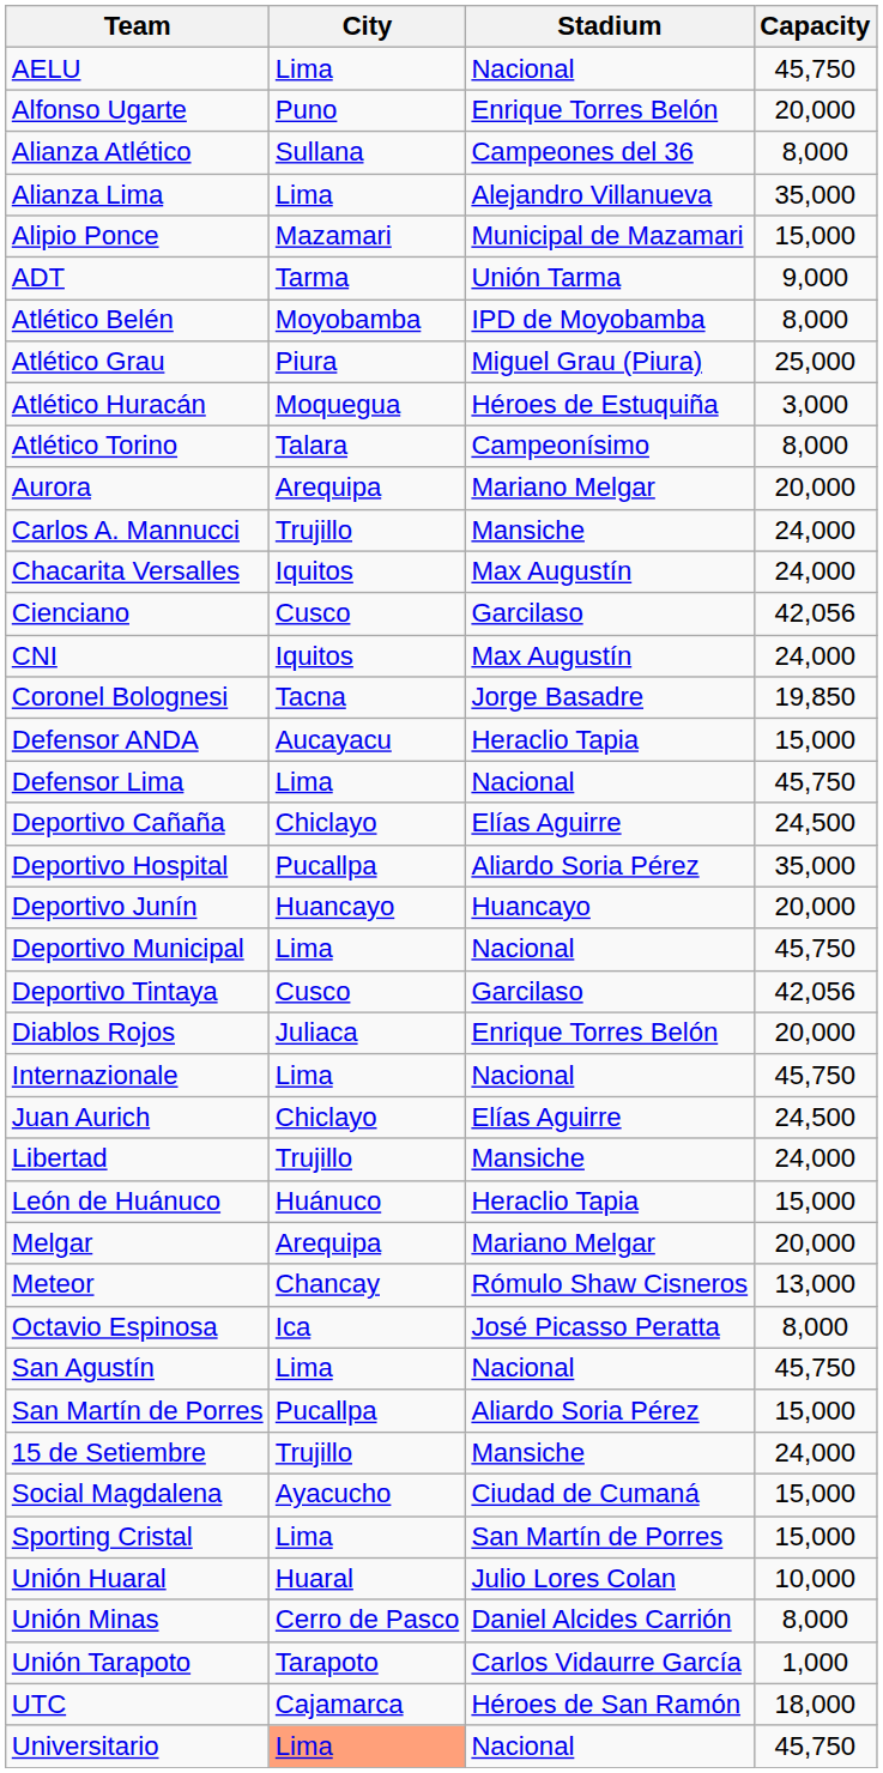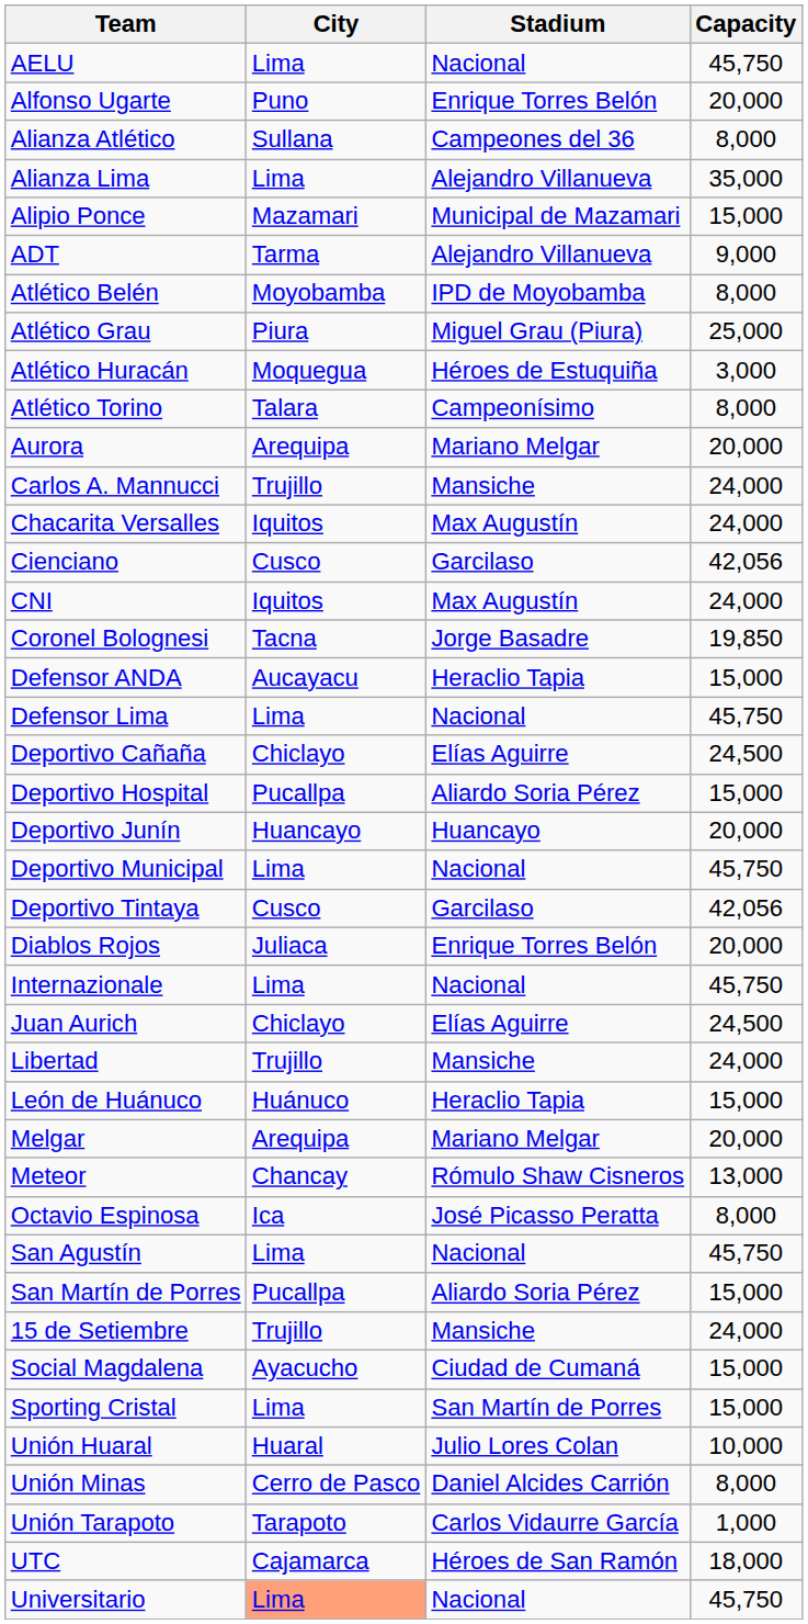 <table class="wikitable sortable">
 <tr>
 <th>Team</th>
 <th>City</th>
 <th>Stadium</th>
 <th>Capacity</th>
 </tr>
 <tr>
 <td><a href='#'>AELU</a></td>
 <td><a href='#'>Lima</a></td>
 <td><a href='#'>Nacional</a></td>
 <td align="center">45,750</td>
 </tr>
 <tr>
 <td><a href='#'>Alfonso Ugarte</a></td>
 <td><a href='#'>Puno</a></td>
 <td><a href='#'>Enrique Torres Belón</a></td>
 <td align="center">20,000</td>
 </tr>
 <tr>
 <td><a href='#'>Alianza Atlético</a></td>
 <td><a href='#'>Sullana</a></td>
 <td><a href='#'>Campeones del 36</a></td>
 <td align="center">8,000</td>
 </tr>
 <tr>
 <td><a href='#'>Alianza Lima</a></td>
 <td><a href='#'>Lima</a></td>
 <td><a href='#'>Alejandro Villanueva</a></td>
 <td align="center">35,000</td>
 </tr>
 <tr>
 <td><a href='#'>Alipio Ponce</a></td>
 <td><a href='#'>Mazamari</a></td>
 <td><a href='#'>Municipal de Mazamari</a></td>
 <td align="center">15,000</td>
 </tr>
 <tr>
 <td><a href='#'>ADT</a></td>
 <td><a href='#'>Tarma</a></td>
-<td><a href='#'>Unión Tarma</a></td>
+<td><a href='#'>Alejandro Villanueva</a></td>
 <td align="center">9,000</td>
 </tr>
 <tr>
 <td><a href='#'>Atlético Belén</a></td>
 <td><a href='#'>Moyobamba</a></td>
 <td><a href='#'>IPD de Moyobamba</a></td>
 <td align="center">8,000</td>
 </tr>
 <tr>
 <td><a href='#'>Atlético Grau</a></td>
 <td><a href='#'>Piura</a></td>
 <td><a href='#'>Miguel Grau (Piura)</a></td>
 <td align="center">25,000</td>
 </tr>
 <tr>
 <td><a href='#'>Atlético Huracán</a></td>
 <td><a href='#'>Moquegua</a></td>
 <td><a href='#'>Héroes de Estuquiña</a></td>
 <td align="center">3,000</td>
 </tr>
 <tr>
 <td><a href='#'>Atlético Torino</a></td>
 <td><a href='#'>Talara</a></td>
 <td><a href='#'>Campeonísimo</a></td>
 <td align="center">8,000</td>
 </tr>
 <tr>
 <td><a href='#'>Aurora</a></td>
 <td><a href='#'>Arequipa</a></td>
 <td><a href='#'>Mariano Melgar</a></td>
 <td align="center">20,000</td>
 </tr>
 <tr>
 <td><a href='#'>Carlos A. Mannucci</a></td>
 <td><a href='#'>Trujillo</a></td>
 <td><a href='#'>Mansiche</a></td>
 <td align="center">24,000</td>
 </tr>
 <tr>
 <td><a href='#'>Chacarita Versalles</a></td>
 <td><a href='#'>Iquitos</a></td>
 <td><a href='#'>Max Augustín</a></td>
 <td align="center">24,000</td>
 </tr>
 <tr>
 <td><a href='#'>Cienciano</a></td>
 <td><a href='#'>Cusco</a></td>
 <td><a href='#'>Garcilaso</a></td>
 <td align="center">42,056</td>
 </tr>
 <tr>
 <td><a href='#'>CNI</a></td>
 <td><a href='#'>Iquitos</a></td>
 <td><a href='#'>Max Augustín</a></td>
 <td align="center">24,000</td>
 </tr>
 <tr>
 <td><a href='#'>Coronel Bolognesi</a></td>
 <td><a href='#'>Tacna</a></td>
 <td><a href='#'>Jorge Basadre</a></td>
 <td align="center">19,850</td>
 </tr>
 <tr>
 <td><a href='#'>Defensor ANDA</a></td>
 <td><a href='#'>Aucayacu</a></td>
 <td><a href='#'>Heraclio Tapia</a></td>
 <td align="center">15,000</td>
 </tr>
 <tr>
 <td><a href='#'>Defensor Lima</a></td>
 <td><a href='#'>Lima</a></td>
 <td><a href='#'>Nacional</a></td>
 <td align="center">45,750</td>
 </tr>
 <tr>
 <td><a href='#'>Deportivo Cañaña</a></td>
 <td><a href='#'>Chiclayo</a></td>
 <td><a href='#'>Elías Aguirre</a></td>
 <td align="center">24,500</td>
 </tr>
 <tr>
 <td><a href='#'>Deportivo Hospital</a></td>
 <td><a href='#'>Pucallpa</a></td>
 <td><a href='#'>Aliardo Soria Pérez</a></td>
-<td align="center">35,000</td>
+<td align="center">15,000</td>
 </tr>
 <tr>
 <td><a href='#'>Deportivo Junín</a></td>
 <td><a href='#'>Huancayo</a></td>
 <td><a href='#'>Huancayo</a></td>
 <td align="center">20,000</td>
 </tr>
 <tr>
 <td><a href='#'>Deportivo Municipal</a></td>
 <td><a href='#'>Lima</a></td>
 <td><a href='#'>Nacional</a></td>
 <td align="center">45,750</td>
 </tr>
 <tr>
 <td><a href='#'>Deportivo Tintaya</a></td>
 <td><a href='#'>Cusco</a></td>
 <td><a href='#'>Garcilaso</a></td>
 <td align="center">42,056</td>
 </tr>
 <tr>
 <td><a href='#'>Diablos Rojos</a></td>
 <td><a href='#'>Juliaca</a></td>
 <td><a href='#'>Enrique Torres Belón</a></td>
 <td align="center">20,000</td>
 </tr>
 <tr>
 <td><a href='#'>Internazionale</a></td>
 <td><a href='#'>Lima</a></td>
 <td><a href='#'>Nacional</a></td>
 <td align="center">45,750</td>
 </tr>
 <tr>
 <td><a href='#'>Juan Aurich</a></td>
 <td><a href='#'>Chiclayo</a></td>
 <td><a href='#'>Elías Aguirre</a></td>
 <td align="center">24,500</td>
 </tr>
 <tr>
 <td><a href='#'>Libertad</a></td>
 <td><a href='#'>Trujillo</a></td>
 <td><a href='#'>Mansiche</a></td>
 <td align="center">24,000</td>
 </tr>
 <tr>
 <td><a href='#'>León de Huánuco</a></td>
 <td><a href='#'>Huánuco</a></td>
 <td><a href='#'>Heraclio Tapia</a></td>
 <td align="center">15,000</td>
 </tr>
 <tr>
 <td><a href='#'>Melgar</a></td>
 <td><a href='#'>Arequipa</a></td>
 <td><a href='#'>Mariano Melgar</a></td>
 <td align="center">20,000</td>
 </tr>
 <tr>
 <td><a href='#'>Meteor</a></td>
 <td><a href='#'>Chancay</a></td>
 <td><a href='#'>Rómulo Shaw Cisneros</a></td>
 <td align="center">13,000</td>
 </tr>
 <tr>
 <td><a href='#'>Octavio Espinosa</a></td>
 <td><a href='#'>Ica</a></td>
 <td><a href='#'>José Picasso Peratta</a></td>
 <td align="center">8,000</td>
 </tr>
 <tr>
 <td><a href='#'>San Agustín</a></td>
 <td><a href='#'>Lima</a></td>
 <td><a href='#'>Nacional</a></td>
 <td align="center">45,750</td>
 </tr>
 <tr>
 <td><a href='#'>San Martín de Porres</a></td>
 <td><a href='#'>Pucallpa</a></td>
 <td><a href='#'>Aliardo Soria Pérez</a></td>
 <td align="center">15,000</td>
 </tr>
 <tr>
 <td><a href='#'>15 de Setiembre</a></td>
 <td><a href='#'>Trujillo</a></td>
 <td><a href='#'>Mansiche</a></td>
 <td align="center">24,000</td>
 </tr>
 <tr>
 <td><a href='#'>Social Magdalena</a></td>
 <td><a href='#'>Ayacucho</a></td>
 <td><a href='#'>Ciudad de Cumaná</a></td>
 <td align="center">15,000</td>
 </tr>
 <tr>
 <td><a href='#'>Sporting Cristal</a></td>
 <td><a href='#'>Lima</a></td>
 <td><a href='#'>San Martín de Porres</a></td>
 <td align="center">15,000</td>
 </tr>
 <tr>
 <td><a href='#'>Unión Huaral</a></td>
 <td><a href='#'>Huaral</a></td>
 <td><a href='#'>Julio Lores Colan</a></td>
 <td align="center">10,000</td>
 </tr>
 <tr>
 <td><a href='#'>Unión Minas</a></td>
 <td><a href='#'>Cerro de Pasco</a></td>
 <td><a href='#'>Daniel Alcides Carrión</a></td>
 <td align="center">8,000</td>
 </tr>
 <tr>
 <td><a href='#'>Unión Tarapoto</a></td>
 <td><a href='#'>Tarapoto</a></td>
 <td><a href='#'>Carlos Vidaurre García</a></td>
 <td align="center">1,000</td>
 </tr>
 <tr>
 <td><a href='#'>UTC</a></td>
 <td><a href='#'>Cajamarca</a></td>
 <td><a href='#'>Héroes de San Ramón</a></td>
 <td align="center">18,000</td>
 </tr>
 <tr>
 <td><a href='#'>Universitario</a></td>
 <td style="background: lightsalmon;"><a href='#'>Lima</a></td>
 <td><a href='#'>Nacional</a></td>
 <td align="center">45,750</td>
 </tr>
 </table>
